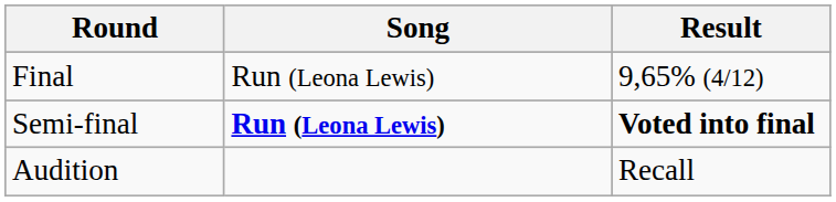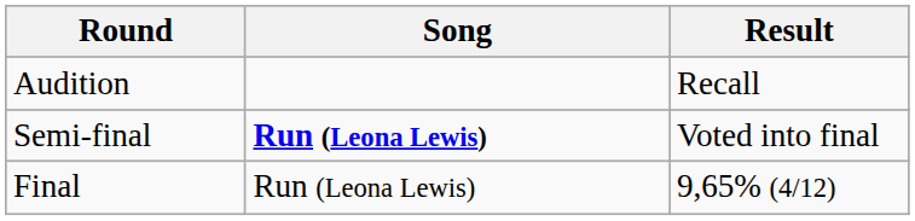 <table class="wikitable">
 <tr>
 <th style="width:110px;">Round</th>
 <th style="width:200px;">Song</th>
 <th style="width:110px;">Result</th>
 </tr>
 <tr>
+<td>Audition</td>
+<td></td>
+<td>Recall</td>
+</tr>
+<tr>
+<td>Semi-final</td>
+<td><strong><a href='#'>Run</a> <small>(<a href='#'>Leona Lewis</a>)</small></strong></td>
+<td>Voted into final</td>
+</tr>
+<tr>
 <td>Final</td>
 <td>Run <small>(Leona Lewis)</small></td>
 <td>9,65% <small>(4/12)</small></td>
 </tr>
-<tr>
-<td>Semi-final</td>
-<td><strong><a href='#'>Run</a> <small>(<a href='#'>Leona Lewis</a>)</small></strong></td>
-<td><strong>Voted into final</strong></td>
-</tr>
-<tr>
-<td>Audition</td>
-<td></td>
-<td>Recall</td>
-</tr>
 </table>
